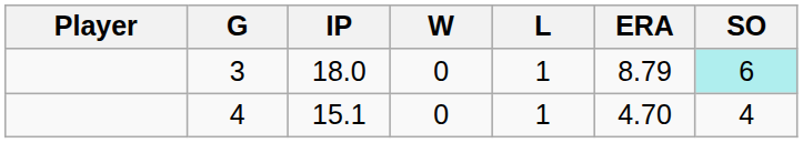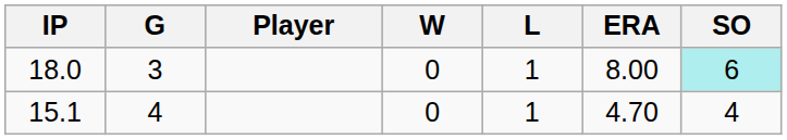 <table class="wikitable sortable">
 <tr>
+<th bgcolor="#DDDDFF" width="9%">IP</th>
+<th bgcolor="#DDDDFF" width="9%">G</th>
 <th bgcolor="#DDDDFF" width="16%">Player</th>
-<th bgcolor="#DDDDFF" width="9%">G</th>
-<th bgcolor="#DDDDFF" width="9%">IP</th>
 <th bgcolor="#DDDDFF" width="9%">W</th>
 <th bgcolor="#DDDDFF" width="9%">L</th>
 <th bgcolor="#DDDDFF" width="9%">ERA</th>
 <th bgcolor="#DDDDFF" width="9%">SO</th>
 </tr>
 <tr align="center">
+<td>18.0</td>
+<td>3</td>
 <td></td>
-<td>3</td>
-<td>18.0</td>
 <td>0</td>
 <td>1</td>
-<td>8.79</td>
+<td>8.00</td>
 <td style="background: paleturquoise;">6</td>
 </tr>
 <tr align="center">
+<td>15.1</td>
+<td>4</td>
 <td></td>
-<td>4</td>
-<td>15.1</td>
 <td>0</td>
 <td>1</td>
 <td>4.70</td>
 <td>4</td>
 </tr>
 </table>
